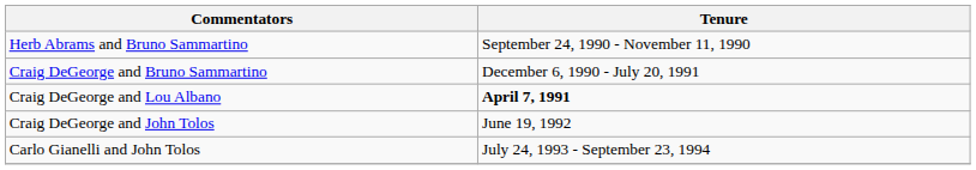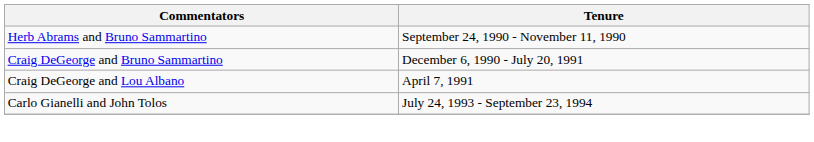 <table class="sortable wikitable" style="font-size:85%; text-align:left; width:65%;">
 <tr>
 <th>Commentators</th>
 <th>Tenure</th>
 </tr>
 <tr>
 <td><a href='#'>Herb Abrams</a> and <a href='#'>Bruno Sammartino</a></td>
 <td>September 24, 1990 - November 11, 1990</td>
 </tr>
 <tr>
 <td><a href='#'>Craig DeGeorge</a> and <a href='#'>Bruno Sammartino</a></td>
 <td>December 6, 1990 - July 20, 1991</td>
 </tr>
 <tr>
 <td>Craig DeGeorge and <a href='#'>Lou Albano</a></td>
-<td><strong>April 7, 1991</strong></td>
-</tr>
-<tr>
-<td>Craig DeGeorge and <a href='#'>John Tolos</a></td>
-<td>June 19, 1992</td>
+<td>April 7, 1991</td>
 </tr>
 <tr>
 <td>Carlo Gianelli and John Tolos</td>
 <td>July 24, 1993 - September 23, 1994</td>
 </tr>
 <tr>
 </tr>
 </table>
